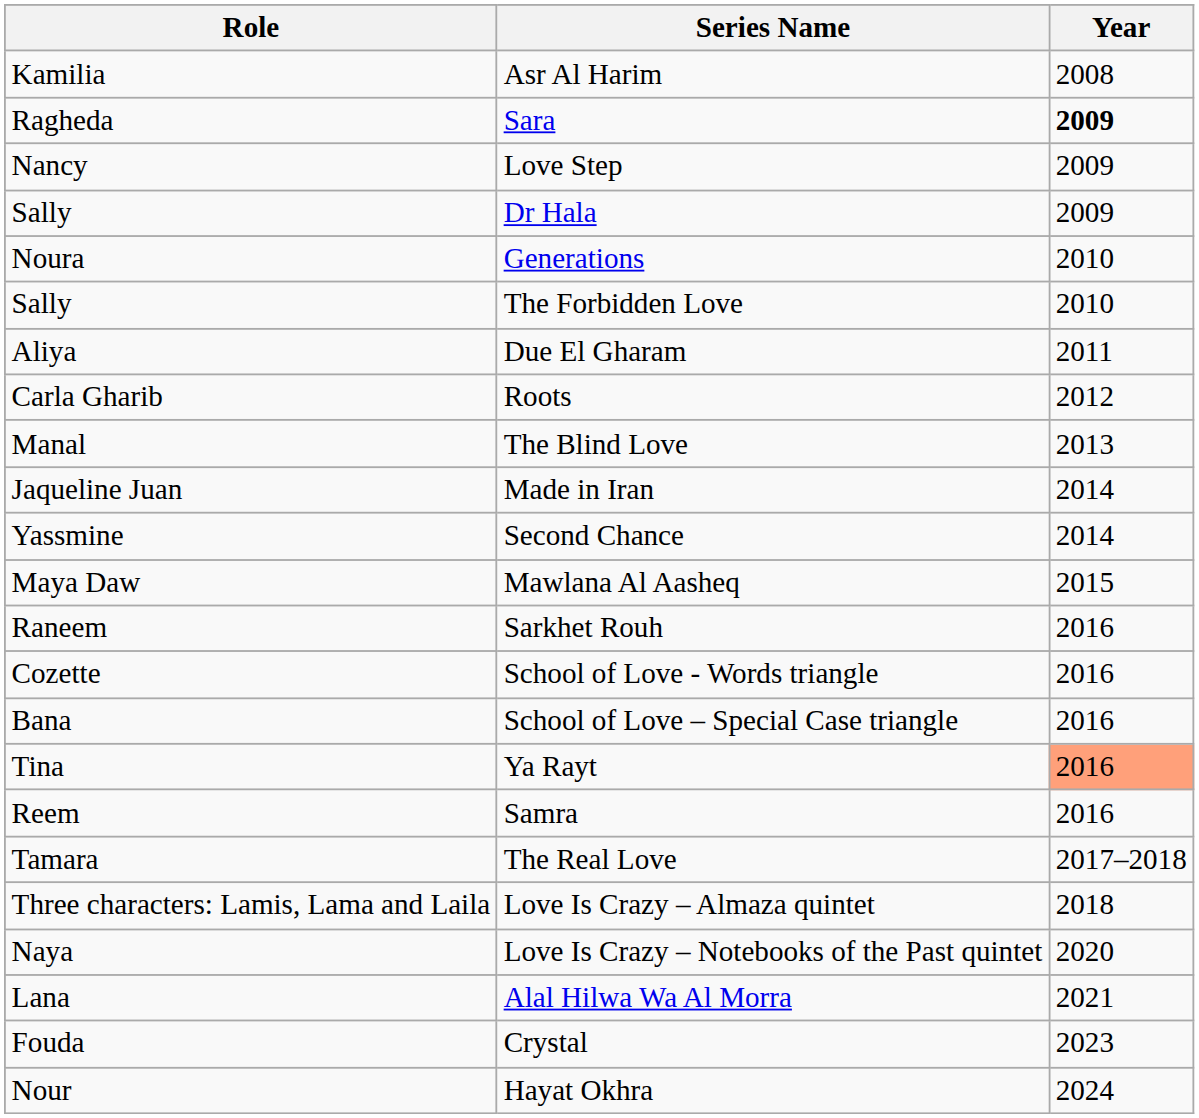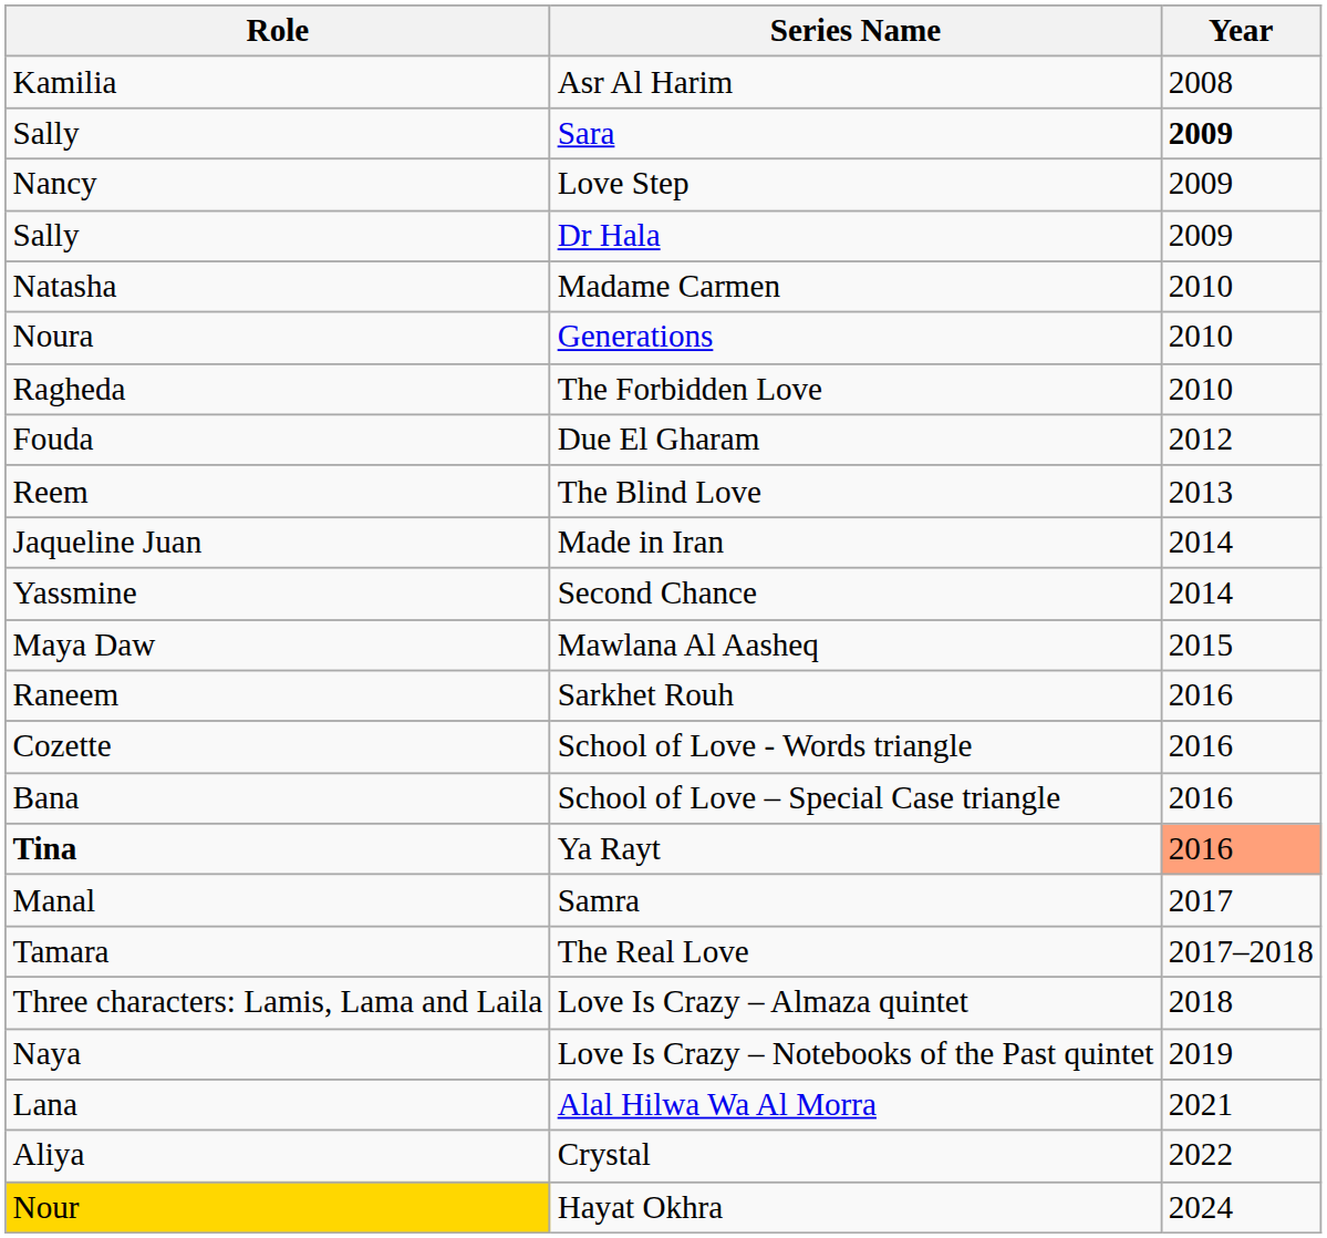 <table class="wikitable">
 <tr>
 <th>Role</th>
 <th>Series Name</th>
 <th>Year</th>
 </tr>
 <tr>
 <td>Kamilia</td>
 <td>Asr Al Harim</td>
 <td>2008</td>
 </tr>
 <tr>
-<td>Ragheda</td>
+<td>Sally</td>
 <td><a href='#'>Sara</a></td>
 <td><strong>2009</strong></td>
 </tr>
 <tr>
 <td>Nancy</td>
 <td>Love Step</td>
 <td>2009</td>
 </tr>
 <tr>
 <td>Sally</td>
 <td><a href='#'>Dr Hala</a></td>
 <td>2009</td>
 </tr>
 <tr>
+<td>Natasha</td>
+<td>Madame Carmen</td>
+<td>2010</td>
+</tr>
+<tr>
 <td>Noura</td>
 <td><a href='#'>Generations</a></td>
 <td>2010</td>
 </tr>
 <tr>
-<td>Sally</td>
+<td>Ragheda</td>
 <td>The Forbidden Love</td>
 <td>2010</td>
 </tr>
 <tr>
-<td>Aliya</td>
+<td>Fouda</td>
 <td>Due El Gharam</td>
-<td>2011</td>
-</tr>
-<tr>
-<td>Carla Gharib</td>
-<td>Roots</td>
 <td>2012</td>
 </tr>
 <tr>
-<td>Manal</td>
+<td>Reem</td>
 <td>The Blind Love</td>
 <td>2013</td>
 </tr>
 <tr>
 <td>Jaqueline Juan</td>
 <td>Made in Iran</td>
 <td>2014</td>
 </tr>
 <tr>
 <td>Yassmine</td>
 <td>Second Chance</td>
 <td>2014</td>
 </tr>
 <tr>
 <td>Maya Daw</td>
 <td>Mawlana Al Aasheq</td>
 <td>2015</td>
 </tr>
 <tr>
 <td>Raneem</td>
 <td>Sarkhet Rouh</td>
 <td>2016</td>
 </tr>
 <tr>
 <td>Cozette</td>
 <td>School of Love -  Words triangle</td>
 <td>2016</td>
 </tr>
 <tr>
 <td>Bana</td>
 <td>School of Love –  Special Case triangle</td>
 <td>2016</td>
 </tr>
 <tr>
-<td>Tina</td>
+<td><strong>Tina</strong></td>
 <td>Ya Rayt</td>
 <td style="background: lightsalmon;">2016</td>
 </tr>
 <tr>
-<td>Reem</td>
+<td>Manal</td>
 <td>Samra</td>
-<td>2016</td>
+<td>2017</td>
 </tr>
 <tr>
 <td>Tamara</td>
 <td>The Real Love</td>
 <td>2017–2018</td>
 </tr>
 <tr>
 <td>Three characters:  Lamis, Lama and Laila</td>
 <td>Love Is Crazy –  Almaza quintet</td>
 <td>2018</td>
 </tr>
 <tr>
 <td>Naya</td>
 <td>Love Is Crazy –  Notebooks of the Past quintet</td>
-<td>2020</td>
+<td>2019</td>
 </tr>
 <tr>
 <td>Lana</td>
 <td><a href='#'>Alal Hilwa Wa Al Morra</a></td>
 <td>2021</td>
 </tr>
 <tr>
-<td>Fouda</td>
+<td>Aliya</td>
 <td>Crystal</td>
-<td>2023</td>
+<td>2022</td>
 </tr>
 <tr>
-<td>Nour</td>
+<td style="background: gold;">Nour</td>
 <td>Hayat Okhra</td>
 <td>2024</td>
 </tr>
 </table>
